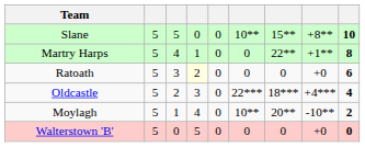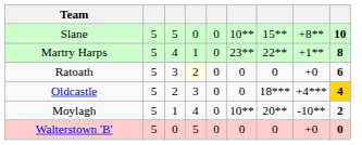 <table class="wikitable" style="text-align:center">
 <tr>
 <th width="175">Team</th>
 <th width="20"></th>
 <th width="20"></th>
 <th width="20"></th>
 <th width="20"></th>
 <th width="20"></th>
 <th width="20"></th>
 <th width="20"></th>
 <th width="20"></th>
 </tr>
 <tr style="background:#cfc;">
 <td>Slane</td>
 <td>5</td>
 <td>5</td>
 <td>0</td>
 <td>0</td>
 <td>10**</td>
 <td>15**</td>
 <td>+8**</td>
 <td><strong>10</strong></td>
 </tr>
 <tr style="background:#cfc;">
 <td>Martry Harps</td>
 <td>5</td>
 <td>4</td>
 <td>1</td>
 <td>0</td>
-<td>0</td>
+<td>23**</td>
 <td>22**</td>
 <td>+1**</td>
 <td><strong>8</strong></td>
 </tr>
 <tr>
 <td>Ratoath</td>
 <td>5</td>
 <td>3</td>
 <td style="background: lightyellow;">2</td>
 <td>0</td>
 <td>0</td>
 <td>0</td>
 <td>+0</td>
 <td><strong>6</strong></td>
 </tr>
 <tr>
 <td><a href='#'>Oldcastle</a></td>
 <td>5</td>
 <td>2</td>
 <td>3</td>
 <td>0</td>
-<td>22***</td>
+<td>0</td>
 <td>18***</td>
 <td>+4***</td>
-<td><strong>4</strong></td>
+<td style="background: gold;"><strong>4</strong></td>
 </tr>
 <tr>
 <td>Moylagh</td>
 <td>5</td>
 <td>1</td>
 <td>4</td>
 <td>0</td>
 <td>10**</td>
 <td>20**</td>
 <td>-10**</td>
 <td><strong>2</strong></td>
 </tr>
 <tr style="background:#fcc;">
 <td><a href='#'>Walterstown 'B'</a></td>
 <td>5</td>
 <td>0</td>
 <td>5</td>
 <td>0</td>
 <td>0</td>
 <td>0</td>
 <td>+0</td>
 <td><strong>0</strong></td>
 </tr>
 </table>
